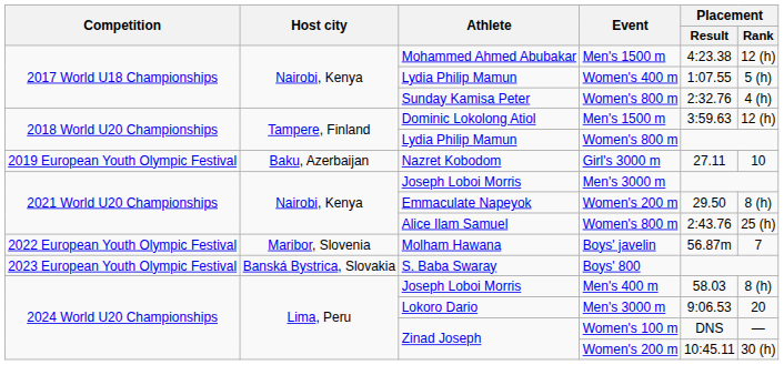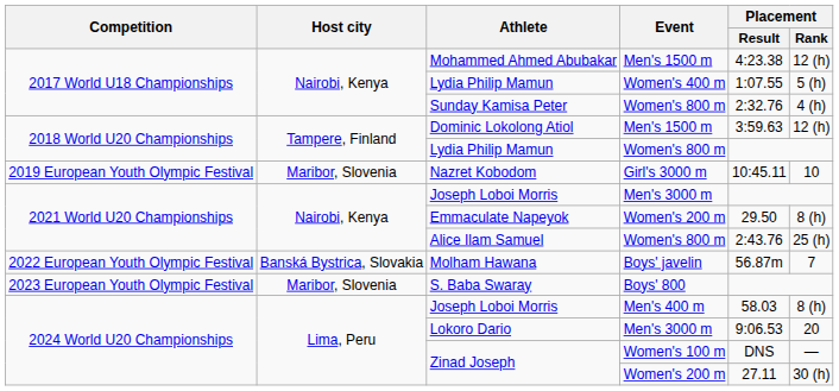 <table class="wikitable" style="font-size:90%">
 <tr>
 <th rowspan="2">Competition</th>
 <th rowspan="2">Host city</th>
 <th rowspan="2">Athlete</th>
 <th rowspan="2">Event</th>
 <th colspan="2">Placement</th>
 </tr>
 <tr style="font-size:95%">
 <th>Result</th>
 <th>Rank</th>
 </tr>
 <tr align=center>
 <td rowspan=3><a href='#'>2017 World U18 Championships</a></td>
 <td rowspan=3><a href='#'>Nairobi</a>, Kenya</td>
 <td align=left><a href='#'>Mohammed Ahmed Abubakar</a></td>
 <td align=left><a href='#'>Men's 1500 m</a></td>
 <td>4:23.38</td>
 <td>12 (h)</td>
 </tr>
 <tr align=center>
 <td align=left><a href='#'>Lydia Philip Mamun</a></td>
 <td align=left><a href='#'>Women's 400 m</a></td>
 <td>1:07.55</td>
 <td>5 (h)</td>
 </tr>
 <tr align=center>
 <td align=left><a href='#'>Sunday Kamisa Peter</a></td>
 <td align=left><a href='#'>Women's 800 m</a></td>
 <td>2:32.76</td>
 <td>4 (h)</td>
 </tr>
 <tr align=center>
 <td rowspan=2><a href='#'>2018 World U20 Championships</a></td>
 <td rowspan=2><a href='#'>Tampere</a>, Finland</td>
 <td align=left><a href='#'>Dominic Lokolong Atiol</a></td>
 <td align=left><a href='#'>Men's 1500 m</a></td>
 <td>3:59.63</td>
 <td>12 (h)</td>
 </tr>
 <tr align=center>
 <td align=left><a href='#'>Lydia Philip Mamun</a></td>
 <td align=left><a href='#'>Women's 800 m</a></td>
 <td colspan=2></td>
 </tr>
 <tr align=center>
 <td><a href='#'>2019 European Youth Olympic Festival</a></td>
-<td><a href='#'>Baku</a>, Azerbaijan</td>
+<td><a href='#'>Maribor</a>, Slovenia</td>
 <td align=left><a href='#'>Nazret Kobodom</a></td>
 <td align=left><a href='#'>Girl's 3000 m</a></td>
-<td>27.11</td>
+<td>10:45.11</td>
 <td>10</td>
 </tr>
 <tr align=center>
 <td rowspan=3><a href='#'>2021 World U20 Championships</a></td>
 <td rowspan=3><a href='#'>Nairobi</a>, Kenya</td>
 <td align=left><a href='#'>Joseph Loboi Morris</a></td>
 <td align=left><a href='#'>Men's 3000 m</a></td>
 <td colspan=2></td>
 </tr>
 <tr align=center>
 <td align=left><a href='#'>Emmaculate Napeyok</a></td>
 <td align=left><a href='#'>Women's 200 m</a></td>
 <td>29.50</td>
 <td>8 (h)</td>
 </tr>
 <tr align=center>
 <td align=left><a href='#'>Alice Ilam Samuel</a></td>
 <td align=left><a href='#'>Women's 800 m</a></td>
 <td>2:43.76</td>
 <td>25 (h)</td>
 </tr>
 <tr align=center>
 <td><a href='#'>2022 European Youth Olympic Festival</a></td>
-<td><a href='#'>Maribor</a>, Slovenia</td>
+<td><a href='#'>Banská Bystrica</a>, Slovakia</td>
 <td align=left><a href='#'>Molham Hawana</a></td>
 <td align=left><a href='#'>Boys' javelin</a></td>
 <td>56.87m</td>
 <td>7</td>
 </tr>
 <tr align=center>
 <td><a href='#'>2023 European Youth Olympic Festival</a></td>
-<td><a href='#'>Banská Bystrica</a>, Slovakia</td>
+<td><a href='#'>Maribor</a>, Slovenia</td>
 <td align=left><a href='#'>S. Baba Swaray</a></td>
 <td align=left><a href='#'>Boys' 800</a></td>
 </tr>
 <tr align=center>
 <td rowspan=4><a href='#'>2024 World U20 Championships</a></td>
 <td rowspan=4><a href='#'>Lima</a>, Peru</td>
 <td align=left><a href='#'>Joseph Loboi Morris</a></td>
 <td align=left><a href='#'>Men's 400 m</a></td>
 <td>58.03</td>
 <td>8 (h)</td>
 </tr>
 <tr align=center>
 <td align=left><a href='#'>Lokoro Dario</a></td>
 <td align=left><a href='#'>Men's 3000 m</a></td>
 <td>9:06.53</td>
 <td>20</td>
 </tr>
 <tr align=center>
 <td rowspan=2 align=left><a href='#'>Zinad Joseph</a></td>
 <td align=left><a href='#'>Women's 100 m</a></td>
 <td>DNS</td>
 <td>—</td>
 </tr>
 <tr align=center>
 <td align=left><a href='#'>Women's 200 m</a></td>
-<td>10:45.11</td>
+<td>27.11</td>
 <td>30 (h)</td>
 </tr>
 </table>
